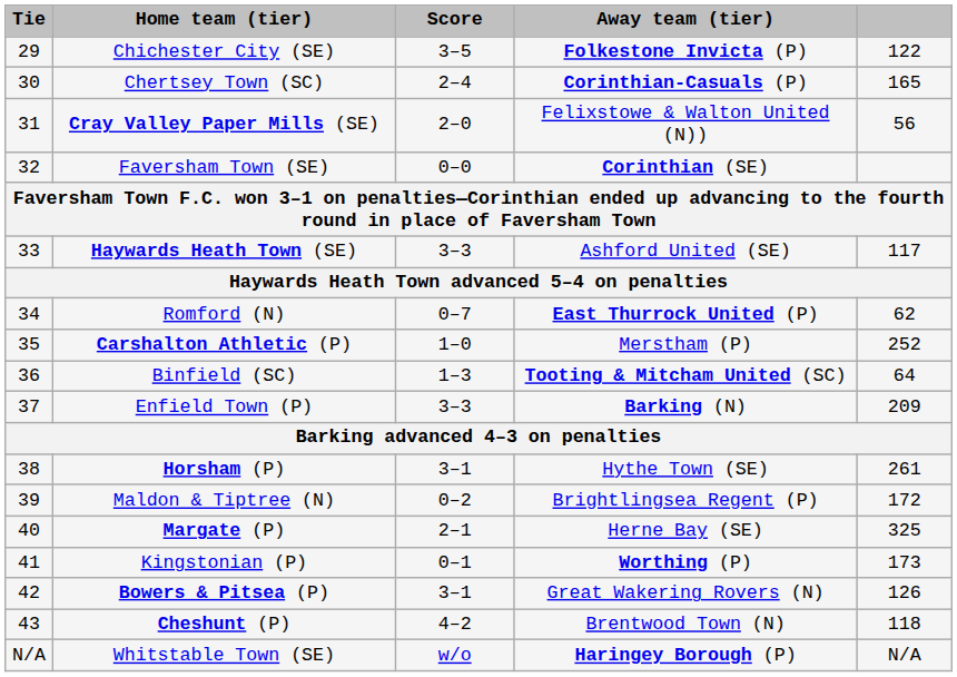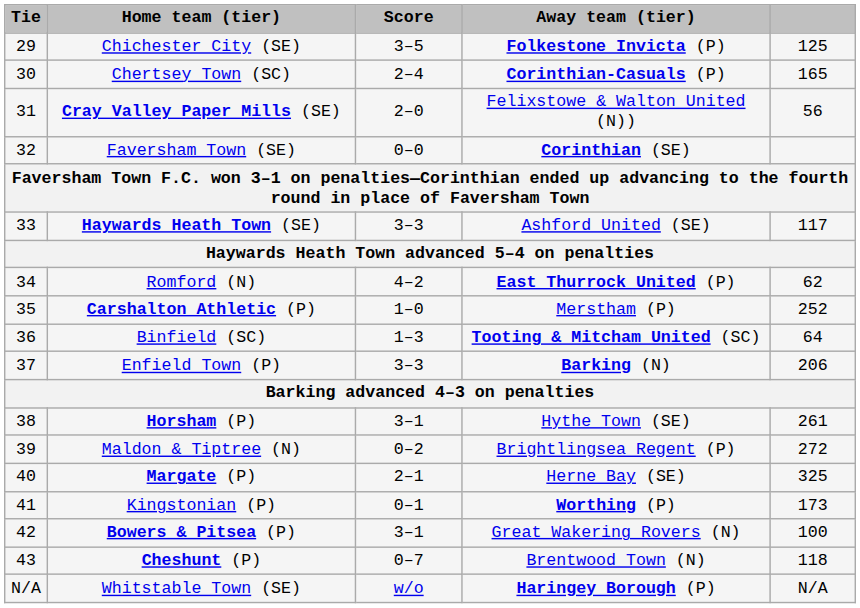 <table class="wikitable" style="width: 600px; background:WhiteSmoke; text-align:center; font-size:90%">
 <tr>
 <td scope="col" style="width:  5.00%; background:silver;"><strong>Tie</strong></td>
 <td scope="col" style="width: 36.25%; background:silver;"><strong>Home team (tier)</strong></td>
 <td scope="col" style="width: 12.50%; background:silver;"><strong>Score</strong></td>
 <td scope="col" style="width: 36.25%; background:silver;"><strong>Away team (tier)</strong></td>
 <td scope="col" style="width: 10.00%; background:silver;"><strong></strong></td>
 </tr>
 <tr>
 <td>29</td>
 <td><a href='#'>Chichester City</a> (SE)</td>
 <td>3–5</td>
 <td><strong><a href='#'>Folkestone Invicta</a></strong> (P)</td>
-<td>122</td>
+<td>125</td>
 </tr>
 <tr>
 <td>30</td>
 <td><a href='#'>Chertsey Town</a> (SC)</td>
 <td>2–4</td>
 <td><strong><a href='#'>Corinthian-Casuals</a></strong> (P)</td>
 <td>165</td>
 </tr>
 <tr>
 <td>31</td>
 <td><strong><a href='#'>Cray Valley Paper Mills</a></strong> (SE)</td>
 <td>2–0</td>
 <td><a href='#'>Felixstowe & Walton United</a> (N))</td>
 <td>56</td>
 </tr>
 <tr>
 <td>32</td>
 <td><a href='#'>Faversham Town</a> (SE)</td>
 <td>0–0</td>
 <td><strong><a href='#'>Corinthian</a></strong> (SE)</td>
 </tr>
 <tr>
 <th colspan="5">Faversham Town F.C. won 3–1 on penalties—Corinthian ended up advancing to the fourth round in place of Faversham Town</th>
 </tr>
 <tr>
 <td>33</td>
 <td><strong><a href='#'>Haywards Heath Town</a></strong> (SE)</td>
 <td>3–3</td>
 <td><a href='#'>Ashford United</a> (SE)</td>
 <td>117</td>
 </tr>
 <tr>
 <th colspan="5">Haywards Heath Town advanced 5–4 on penalties</th>
 </tr>
 <tr>
 <td>34</td>
 <td><a href='#'>Romford</a> (N)</td>
-<td>0–7</td>
+<td>4–2</td>
 <td><strong><a href='#'>East Thurrock United</a></strong> (P)</td>
 <td>62</td>
 </tr>
 <tr>
 <td>35</td>
 <td><strong><a href='#'>Carshalton Athletic</a></strong> (P)</td>
 <td>1–0</td>
 <td><a href='#'>Merstham</a> (P)</td>
 <td>252</td>
 </tr>
 <tr>
 <td>36</td>
 <td><a href='#'>Binfield</a> (SC)</td>
 <td>1–3</td>
 <td><strong><a href='#'>Tooting & Mitcham United</a></strong> (SC)</td>
 <td>64</td>
 </tr>
 <tr>
 <td>37</td>
 <td><a href='#'>Enfield Town</a> (P)</td>
 <td>3–3</td>
 <td><strong><a href='#'>Barking</a></strong> (N)</td>
-<td>209</td>
+<td>206</td>
 </tr>
 <tr>
 <th colspan="5">Barking advanced 4–3 on penalties</th>
 </tr>
 <tr>
 <td>38</td>
 <td><strong><a href='#'>Horsham</a></strong> (P)</td>
 <td>3–1</td>
 <td><a href='#'>Hythe Town</a> (SE)</td>
 <td>261</td>
 </tr>
 <tr>
 <td>39</td>
 <td><a href='#'>Maldon & Tiptree</a> (N)</td>
 <td>0–2</td>
 <td><a href='#'>Brightlingsea Regent</a> (P)</td>
-<td>172</td>
+<td>272</td>
 </tr>
 <tr>
 <td>40</td>
 <td><strong><a href='#'>Margate</a></strong> (P)</td>
 <td>2–1</td>
 <td><a href='#'>Herne Bay</a> (SE)</td>
 <td>325</td>
 </tr>
 <tr>
 <td>41</td>
 <td><a href='#'>Kingstonian</a> (P)</td>
 <td>0–1</td>
 <td><strong><a href='#'>Worthing</a></strong> (P)</td>
 <td>173</td>
 </tr>
 <tr>
 <td>42</td>
 <td><strong><a href='#'>Bowers & Pitsea</a></strong> (P)</td>
 <td>3–1</td>
 <td><a href='#'>Great Wakering Rovers</a> (N)</td>
-<td>126</td>
+<td>100</td>
 </tr>
 <tr>
 <td>43</td>
 <td><strong><a href='#'>Cheshunt</a></strong> (P)</td>
-<td>4–2</td>
+<td>0–7</td>
 <td><a href='#'>Brentwood Town</a> (N)</td>
 <td>118</td>
 </tr>
 <tr>
 <td>N/A</td>
 <td><a href='#'>Whitstable Town</a> (SE)</td>
 <td><a href='#'>w/o</a></td>
 <td><strong><a href='#'>Haringey Borough</a></strong> (P)</td>
 <td>N/A</td>
 </tr>
 </table>
